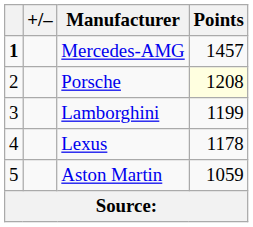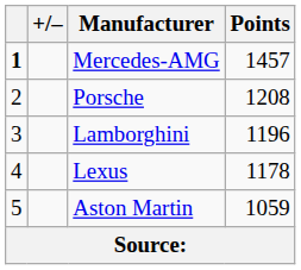 <table class="wikitable" style="font-size: 95%;">
 <tr>
 <th scope="col"></th>
 <th scope="col">+/–</th>
 <th scope="col">Manufacturer</th>
 <th scope="col">Points</th>
 </tr>
 <tr>
 <td align=center><strong>1</strong></td>
 <td align="left"></td>
 <td> <a href='#'>Mercedes-AMG</a></td>
 <td align=right>1457</td>
 </tr>
 <tr>
 <td align=center>2</td>
 <td align=left></td>
 <td> <a href='#'>Porsche</a></td>
-<td align=right style="background: lightyellow;">1208</td>
+<td align=right>1208</td>
 </tr>
 <tr>
 <td align=center>3</td>
 <td align=left></td>
 <td> <a href='#'>Lamborghini</a></td>
-<td align=right>1199</td>
+<td align=right>1196</td>
 </tr>
 <tr>
 <td align=center>4</td>
 <td align=left></td>
 <td> <a href='#'>Lexus</a></td>
 <td align=right>1178</td>
 </tr>
 <tr>
 <td align=center>5</td>
 <td align=left></td>
 <td> <a href='#'>Aston Martin</a></td>
 <td align=right>1059</td>
 </tr>
 <tr>
 <th colspan=5>Source:</th>
 </tr>
 </table>
